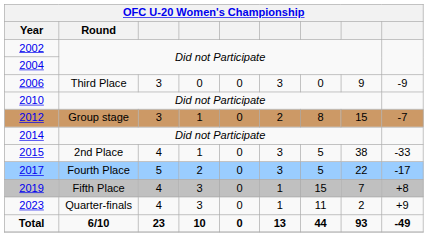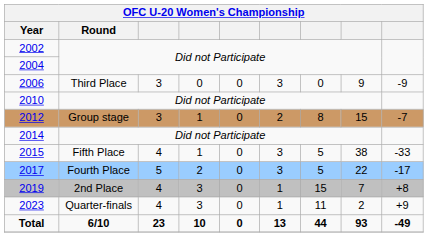 <table class="wikitable" style="text-align: center;">
 <tr>
 <th colspan=10><a href='#'>OFC U-20 Women's Championship</a></th>
 </tr>
 <tr>
 <th width=80>Year</th>
 <th width=120>Round</th>
 <th width=60></th>
 <th width=60></th>
 <th width=60></th>
 <th width=60></th>
 <th width=60></th>
 <th width=60></th>
 <th width=60></th>
 </tr>
 <tr>
 <td> <a href='#'>2002</a></td>
 <td rowspan=2 colspan=7><em>Did not Participate</em></td>
 </tr>
 <tr>
 <td> <a href='#'>2004</a></td>
 </tr>
 <tr>
 <td> <a href='#'>2006</a></td>
 <td>Third Place</td>
 <td>3</td>
 <td>0</td>
 <td>0</td>
 <td>3</td>
 <td>0</td>
 <td>9</td>
 <td>-9</td>
 </tr>
 <tr>
 <td> <a href='#'>2010</a></td>
 <td colspan=7><em>Did not Participate</em></td>
 </tr>
 <tr bgcolor=cc9966>
 <td> <a href='#'>2012</a></td>
 <td>Group stage</td>
 <td>3</td>
 <td>1</td>
 <td>0</td>
 <td>2</td>
 <td>8</td>
 <td>15</td>
 <td>-7</td>
 </tr>
 <tr>
 <td> <a href='#'>2014</a></td>
 <td colspan=7><em>Did not Participate</em></td>
 </tr>
 <tr>
 <td> <a href='#'>2015</a></td>
-<td>2nd Place</td>
+<td>Fifth Place</td>
 <td>4</td>
 <td>1</td>
 <td>0</td>
 <td>3</td>
 <td>5</td>
 <td>38</td>
 <td>-33</td>
 </tr>
 <tr style="background:#9acdff;">
 <td> <a href='#'>2017</a></td>
 <td>Fourth Place</td>
 <td>5</td>
 <td>2</td>
 <td>0</td>
 <td>3</td>
 <td>5</td>
 <td>22</td>
 <td>-17</td>
 </tr>
 <tr bgcolor=Silver>
 <td> <a href='#'>2019</a></td>
-<td>Fifth Place</td>
+<td>2nd Place</td>
 <td>4</td>
 <td>3</td>
 <td>0</td>
 <td>1</td>
 <td>15</td>
 <td>7</td>
 <td>+8</td>
 </tr>
 <tr>
 <td> <a href='#'>2023</a></td>
 <td>Quarter-finals</td>
 <td>4</td>
 <td>3</td>
 <td>0</td>
 <td>1</td>
 <td>11</td>
 <td>2</td>
 <td>+9</td>
 </tr>
 <tr>
 <td><strong>Total</strong></td>
 <td><strong>6/10</strong></td>
 <td><strong>23</strong></td>
 <td><strong>10</strong></td>
 <td><strong>0</strong></td>
 <td><strong>13</strong></td>
 <td><strong>44</strong></td>
 <td><strong>93</strong></td>
 <td><strong>-49</strong></td>
 </tr>
 <tr>
 </tr>
 </table>
